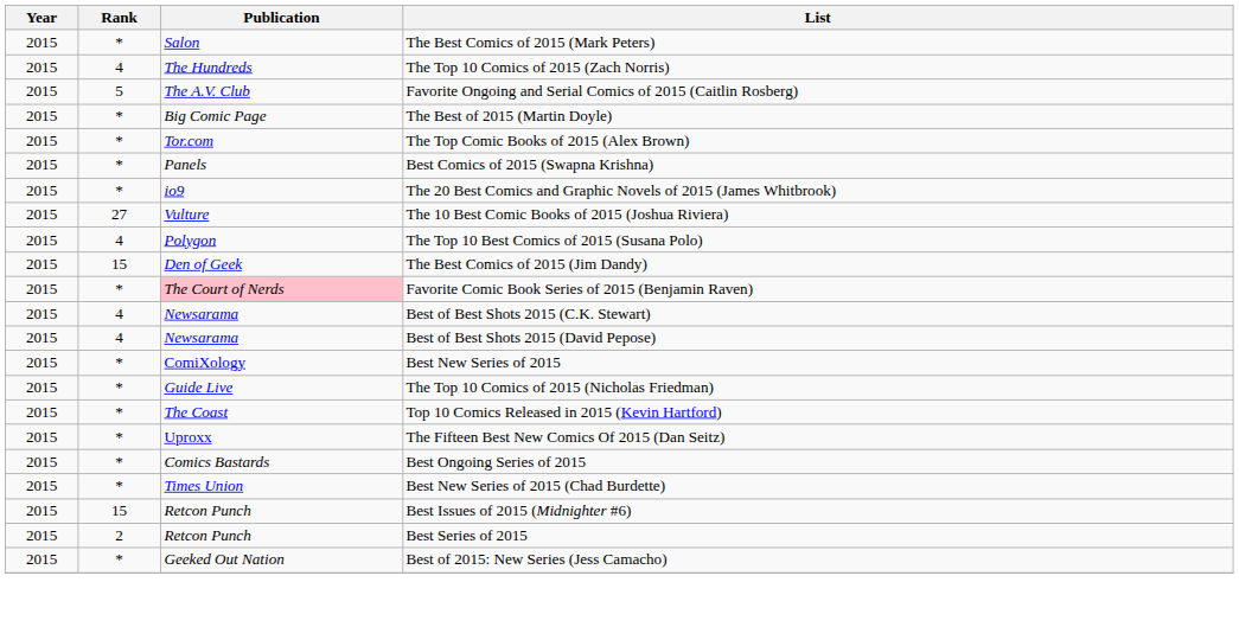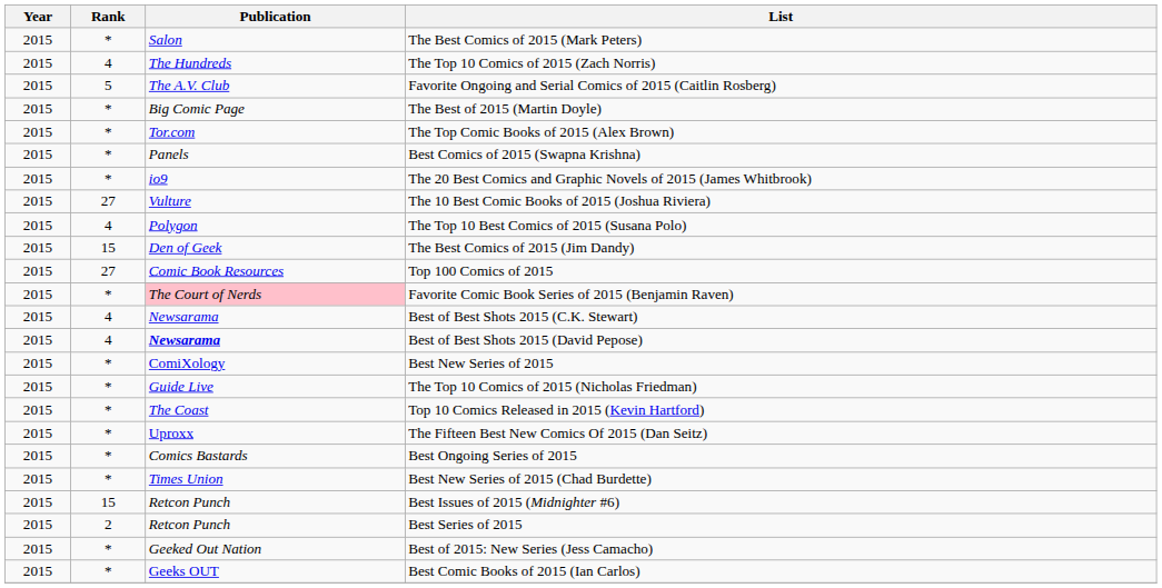 <table class="wikitable sortable" style="width:100%;">
 <tr>
 <th>Year</th>
 <th>Rank</th>
 <th>Publication</th>
 <th>List</th>
 </tr>
 <tr>
 <td style="text-align:center;">2015</td>
 <td style="text-align:center;">*</td>
 <td><em><a href='#'>Salon</a></em></td>
 <td>The Best Comics of 2015 (Mark Peters)</td>
 </tr>
 <tr>
 <td style="text-align:center;">2015</td>
 <td style="text-align:center;">4</td>
 <td><em><a href='#'>The Hundreds</a></em></td>
 <td>The Top 10 Comics of 2015 (Zach Norris)</td>
 </tr>
 <tr>
 <td style="text-align:center;">2015</td>
 <td style="text-align:center;">5</td>
 <td><em><a href='#'>The A.V. Club</a></em></td>
 <td>Favorite Ongoing and Serial Comics of 2015 (Caitlin Rosberg)</td>
 </tr>
 <tr>
 <td style="text-align:center;">2015</td>
 <td style="text-align:center;">*</td>
 <td><em>Big Comic Page</em></td>
 <td>The Best of 2015 (Martin Doyle)</td>
 </tr>
 <tr>
 <td style="text-align:center;">2015</td>
 <td style="text-align:center;">*</td>
 <td><em><a href='#'>Tor.com</a></em></td>
 <td>The Top Comic Books of 2015 (Alex Brown)</td>
 </tr>
 <tr>
 <td style="text-align:center;">2015</td>
 <td style="text-align:center;">*</td>
 <td><em>Panels</em></td>
 <td>Best Comics of 2015 (Swapna Krishna)</td>
 </tr>
 <tr>
 <td style="text-align:center;">2015</td>
 <td style="text-align:center;">*</td>
 <td><em><a href='#'>io9</a></em></td>
 <td>The 20 Best Comics and Graphic Novels of 2015 (James Whitbrook)</td>
 </tr>
 <tr>
 <td style="text-align:center;">2015</td>
 <td style="text-align:center;">27</td>
 <td><em><a href='#'>Vulture</a></em></td>
 <td>The 10 Best Comic Books of 2015 (Joshua Riviera)</td>
 </tr>
 <tr>
 <td style="text-align:center;">2015</td>
 <td style="text-align:center;">4</td>
 <td><em><a href='#'>Polygon</a></em></td>
 <td>The Top 10 Best Comics of 2015 (Susana Polo)</td>
 </tr>
 <tr>
 <td style="text-align:center;">2015</td>
 <td style="text-align:center;">15</td>
 <td><em><a href='#'>Den of Geek</a></em></td>
 <td>The Best Comics of 2015 (Jim Dandy)</td>
 </tr>
 <tr>
 <td style="text-align:center;">2015</td>
+<td style="text-align:center;">27</td>
+<td><em><a href='#'>Comic Book Resources</a></em></td>
+<td>Top 100 Comics of 2015</td>
+</tr>
+<tr>
+<td style="text-align:center;">2015</td>
 <td style="text-align:center;">*</td>
 <td style="background: pink;"><em>The Court of Nerds</em></td>
 <td>Favorite Comic Book Series of 2015 (Benjamin Raven)</td>
 </tr>
 <tr>
 <td style="text-align:center;">2015</td>
 <td style="text-align:center;">4</td>
 <td><em><a href='#'>Newsarama</a></em></td>
 <td>Best of Best Shots 2015 (C.K. Stewart)</td>
 </tr>
 <tr>
 <td style="text-align:center;">2015</td>
 <td style="text-align:center;">4</td>
-<td><em><a href='#'>Newsarama</a></em></td>
+<td><strong><em><a href='#'>Newsarama</a></em></strong></td>
 <td>Best of Best Shots 2015 (David Pepose)</td>
 </tr>
 <tr>
 <td style="text-align:center;">2015</td>
 <td style="text-align:center;">*</td>
 <td><a href='#'>ComiXology</a></td>
 <td>Best New Series of 2015</td>
 </tr>
 <tr>
 <td style="text-align:center;">2015</td>
 <td style="text-align:center;">*</td>
 <td><em><a href='#'>Guide Live</a></em></td>
 <td>The Top 10 Comics of 2015 (Nicholas Friedman)</td>
 </tr>
 <tr>
 <td style="text-align:center;">2015</td>
 <td style="text-align:center;">*</td>
 <td><em><a href='#'>The Coast</a></em></td>
 <td>Top 10 Comics Released in 2015 (<a href='#'>Kevin Hartford</a>)</td>
 </tr>
 <tr>
 <td style="text-align:center;">2015</td>
 <td style="text-align:center;">*</td>
 <td><a href='#'>Uproxx</a></td>
 <td>The Fifteen Best New Comics Of 2015 (Dan Seitz)</td>
 </tr>
 <tr>
 <td style="text-align:center;">2015</td>
 <td style="text-align:center;">*</td>
 <td><em>Comics Bastards</em></td>
 <td>Best Ongoing Series of 2015</td>
 </tr>
 <tr>
 <td style="text-align:center;">2015</td>
 <td style="text-align:center;">*</td>
 <td><em><a href='#'>Times Union</a></em></td>
 <td>Best New Series of 2015 (Chad Burdette)</td>
 </tr>
 <tr>
 <td style="text-align:center;">2015</td>
 <td style="text-align:center;">15</td>
 <td><em>Retcon Punch</em></td>
 <td>Best Issues of 2015 (<em>Midnighter</em> #6)</td>
 </tr>
 <tr>
 <td style="text-align:center;">2015</td>
 <td style="text-align:center;">2</td>
 <td><em>Retcon Punch</em></td>
 <td>Best Series of 2015</td>
 </tr>
 <tr>
 <td style="text-align:center;">2015</td>
 <td style="text-align:center;">*</td>
 <td><em>Geeked Out Nation</em></td>
 <td>Best of 2015: New Series (Jess Camacho)</td>
 </tr>
 <tr>
+<td style="text-align:center;">2015</td>
+<td style="text-align:center;">*</td>
+<td><a href='#'>Geeks OUT</a></td>
+<td>Best Comic Books of 2015 (Ian Carlos)</td>
+</tr>
+<tr>
 </tr>
 </table>
